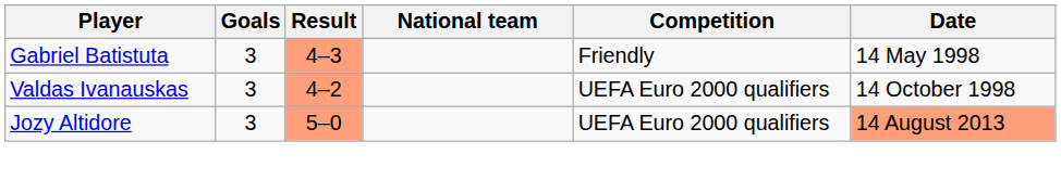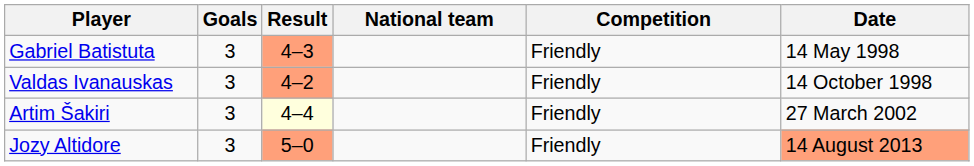 <table class="wikitable" border="0">
 <tr>
 <th width=150>Player</th>
 <th width=40>Goals</th>
 <th width=50>Result</th>
 <th width=150>National team</th>
 <th width=200>Competition</th>
 <th width=145>Date</th>
 </tr>
 <tr>
 <td><a href='#'>Gabriel Batistuta</a></td>
 <td align="center">3</td>
 <td align="center" style="background:#ffa07a;">4–3</td>
 <td></td>
 <td>Friendly</td>
 <td>14 May 1998</td>
 </tr>
 <tr>
 <td><a href='#'>Valdas Ivanauskas</a></td>
 <td align="center">3</td>
 <td align="center" style="background:#ffa07a;">4–2</td>
 <td></td>
-<td>UEFA Euro 2000 qualifiers</td>
+<td>Friendly</td>
 <td>14 October 1998</td>
+</tr>
+<tr>
+<td><a href='#'>Artim Šakiri</a></td>
+<td align="center">3</td>
+<td align="center" style="background:#ffffdd;">4–4</td>
+<td></td>
+<td>Friendly</td>
+<td>27 March 2002</td>
 </tr>
 <tr>
 <td><a href='#'>Jozy Altidore</a></td>
 <td align="center">3</td>
 <td align="center" style="background:#ffa07a;">5–0</td>
 <td></td>
-<td>UEFA Euro 2000 qualifiers</td>
+<td>Friendly</td>
 <td style="background: lightsalmon;">14 August 2013</td>
 </tr>
 </table>
